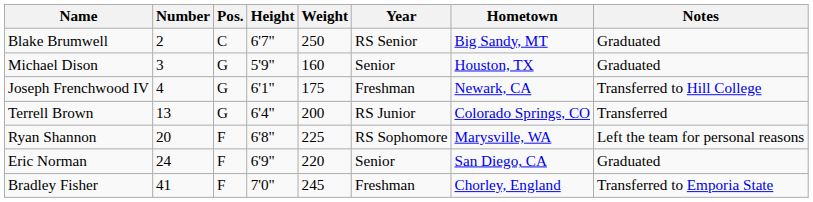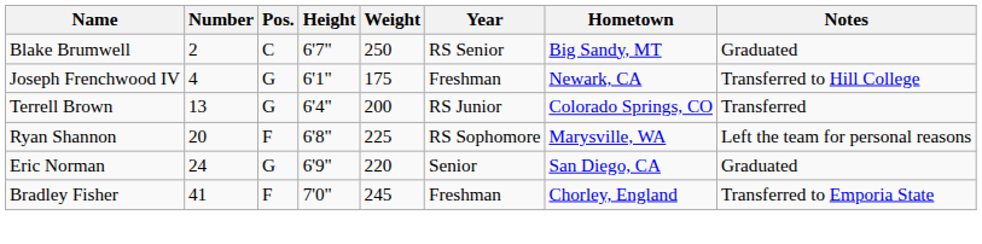 <table class="wikitable sortable" border="1">
 <tr>
 <th>Name</th>
 <th>Number</th>
 <th>Pos.</th>
 <th>Height</th>
 <th>Weight</th>
 <th>Year</th>
 <th>Hometown</th>
 <th class="unsortable">Notes</th>
 </tr>
 <tr>
 <td>Blake Brumwell</td>
 <td>2</td>
 <td>C</td>
 <td>6'7"</td>
 <td>250</td>
 <td>RS Senior</td>
 <td><a href='#'>Big Sandy, MT</a></td>
-<td>Graduated</td>
-</tr>
-<tr>
-<td>Michael Dison</td>
-<td>3</td>
-<td>G</td>
-<td>5'9"</td>
-<td>160</td>
-<td>Senior</td>
-<td><a href='#'>Houston, TX</a></td>
 <td>Graduated</td>
 </tr>
 <tr>
 <td>Joseph Frenchwood IV</td>
 <td>4</td>
 <td>G</td>
 <td>6'1"</td>
 <td>175</td>
 <td>Freshman</td>
 <td><a href='#'>Newark, CA</a></td>
 <td>Transferred to <a href='#'>Hill College</a></td>
 </tr>
 <tr>
 <td>Terrell Brown</td>
 <td>13</td>
 <td>G</td>
 <td>6'4"</td>
 <td>200</td>
 <td>RS Junior</td>
 <td><a href='#'>Colorado Springs, CO</a></td>
 <td>Transferred</td>
 </tr>
 <tr>
 <td>Ryan Shannon</td>
 <td>20</td>
 <td>F</td>
 <td>6'8"</td>
 <td>225</td>
 <td>RS Sophomore</td>
 <td><a href='#'>Marysville, WA</a></td>
 <td>Left the team for personal reasons</td>
 </tr>
 <tr>
 <td>Eric Norman</td>
 <td>24</td>
-<td>F</td>
+<td>G</td>
 <td>6'9"</td>
 <td>220</td>
 <td>Senior</td>
 <td><a href='#'>San Diego, CA</a></td>
 <td>Graduated</td>
 </tr>
 <tr>
 <td>Bradley Fisher</td>
 <td>41</td>
 <td>F</td>
 <td>7'0"</td>
 <td>245</td>
 <td>Freshman</td>
 <td><a href='#'>Chorley, England</a></td>
 <td>Transferred to <a href='#'>Emporia State</a></td>
 </tr>
 </table>
